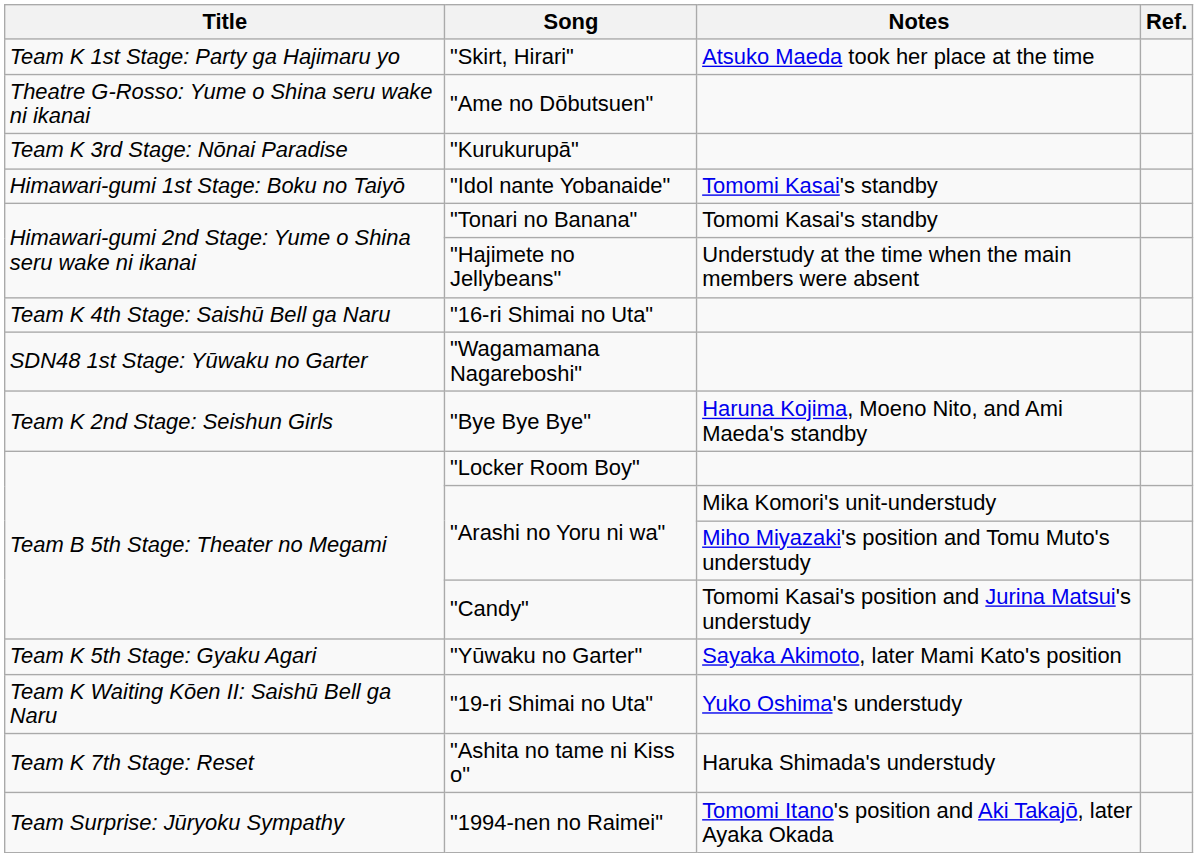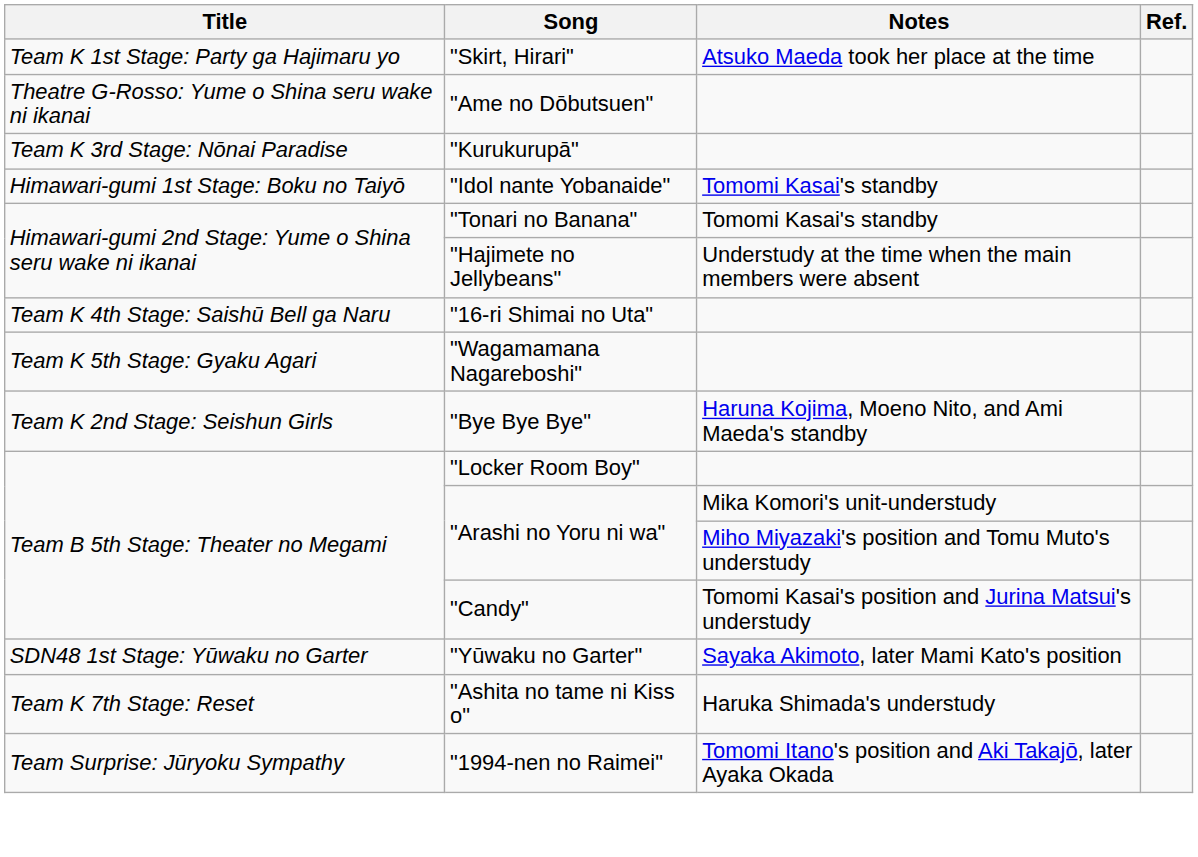 <table class="wikitable">
 <tr>
 <th>Title</th>
 <th>Song</th>
 <th>Notes</th>
 <th>Ref.</th>
 </tr>
 <tr>
 <td><em>Team K 1st Stage: Party ga Hajimaru yo</em></td>
 <td>"Skirt, Hirari"</td>
 <td><a href='#'>Atsuko Maeda</a> took her place at the time</td>
 <td></td>
 </tr>
 <tr>
 <td><em>Theatre G-Rosso: Yume o Shina seru wake ni ikanai</em></td>
 <td>"Ame no Dōbutsuen"</td>
 <td></td>
 <td></td>
 </tr>
 <tr>
 <td><em>Team K 3rd Stage: Nōnai Paradise</em></td>
 <td>"Kurukurupā"</td>
 <td></td>
 <td></td>
 </tr>
 <tr>
 <td><em>Himawari-gumi 1st Stage: Boku no Taiyō</em></td>
 <td>"Idol nante Yobanaide"</td>
 <td><a href='#'>Tomomi Kasai</a>'s standby</td>
 <td></td>
 </tr>
 <tr>
 <td rowspan="2"><em>Himawari-gumi 2nd Stage: Yume o Shina seru wake ni ikanai</em></td>
 <td>"Tonari no Banana"</td>
 <td>Tomomi Kasai's standby</td>
 <td></td>
 </tr>
 <tr>
 <td>"Hajimete no Jellybeans"</td>
 <td>Understudy at the time when the main members were absent</td>
 <td></td>
 </tr>
 <tr>
 <td><em>Team K 4th Stage: Saishū Bell ga Naru</em></td>
 <td>"16-ri Shimai no Uta"</td>
 <td></td>
 <td></td>
 </tr>
 <tr>
-<td><em>SDN48 1st Stage: Yūwaku no Garter</em></td>
+<td><em>Team K 5th Stage: Gyaku Agari</em></td>
 <td>"Wagamamana Nagareboshi"</td>
 <td></td>
 <td></td>
 </tr>
 <tr>
 <td><em>Team K 2nd Stage: Seishun Girls</em></td>
 <td>"Bye Bye Bye"</td>
 <td><a href='#'>Haruna Kojima</a>, Moeno Nito, and Ami Maeda's standby</td>
 <td></td>
 </tr>
 <tr>
 <td rowspan="4"><em>Team B 5th Stage: Theater no Megami</em></td>
 <td>"Locker Room Boy"</td>
 <td></td>
 <td></td>
 </tr>
 <tr>
 <td rowspan="2">"Arashi no Yoru ni wa"</td>
 <td>Mika Komori's unit-understudy</td>
 <td></td>
 </tr>
 <tr>
 <td><a href='#'>Miho Miyazaki</a>'s position and Tomu Muto's understudy</td>
 <td></td>
 </tr>
 <tr>
 <td>"Candy"</td>
 <td>Tomomi Kasai's position and <a href='#'>Jurina Matsui</a>'s understudy</td>
 <td></td>
 </tr>
 <tr>
-<td><em>Team K 5th Stage: Gyaku Agari</em></td>
+<td><em>SDN48 1st Stage: Yūwaku no Garter</em></td>
 <td>"Yūwaku no Garter"</td>
 <td><a href='#'>Sayaka Akimoto</a>, later Mami Kato's position</td>
-<td></td>
-</tr>
-<tr>
-<td><em>Team K Waiting Kōen II: Saishū Bell ga Naru</em></td>
-<td>"19-ri Shimai no Uta"</td>
-<td><a href='#'>Yuko Oshima</a>'s understudy</td>
 <td></td>
 </tr>
 <tr>
 <td><em>Team K 7th Stage: Reset</em></td>
 <td>"Ashita no tame ni Kiss o"</td>
 <td>Haruka Shimada's understudy</td>
 <td></td>
 </tr>
 <tr>
 <td><em>Team Surprise: Jūryoku Sympathy</em></td>
 <td>"1994-nen no Raimei"</td>
 <td><a href='#'>Tomomi Itano</a>'s position and <a href='#'>Aki Takajō</a>, later Ayaka Okada</td>
 <td></td>
 </tr>
 </table>
